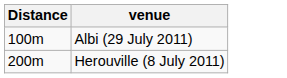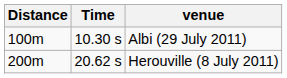 <table class="wikitable">
 <tr>
 <th>Distance</th>
+<th>Time</th>
 <th>venue</th>
 </tr>
 <tr>
 <td>100m</td>
+<td>10.30 s</td>
 <td>Albi (29 July 2011)</td>
 </tr>
 <tr>
 <td>200m</td>
+<td>20.62 s</td>
 <td>Herouville (8 July 2011)</td>
 </tr>
 </table>
